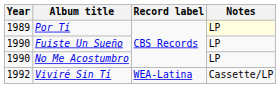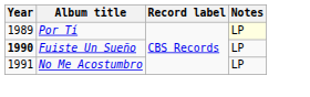 <table class="wikitable" style="font-size:95%;">
 <tr>
 <th>Year</th>
 <th>Album title</th>
 <th>Record label</th>
 <th>Notes</th>
 </tr>
 <tr>
 <td>1989</td>
 <td><em><a href='#'>Por Tí</a></em></td>
 <td rowspan="3"><a href='#'>CBS Records</a></td>
 <td style="background: lightyellow;">LP</td>
 </tr>
 <tr>
-<td>1990</td>
+<td><strong>1990</strong></td>
 <td><em><a href='#'>Fuiste Un Sueño</a></em></td>
 <td>LP</td>
 </tr>
 <tr>
-<td>1990</td>
+<td>1991</td>
 <td><em><a href='#'>No Me Acostumbro</a></em></td>
 <td>LP</td>
 </tr>
-<tr>
-<td>1992</td>
-<td><em><a href='#'>Viviré Sin Tí</a></em></td>
-<td><a href='#'>WEA-Latina</a></td>
-<td>Cassette/LP</td>
-</tr>
 </table>
